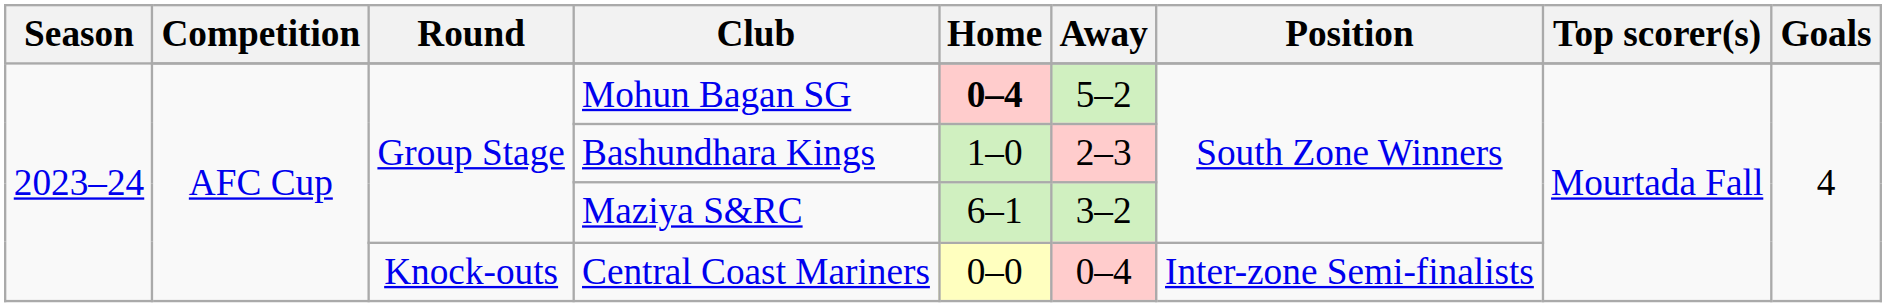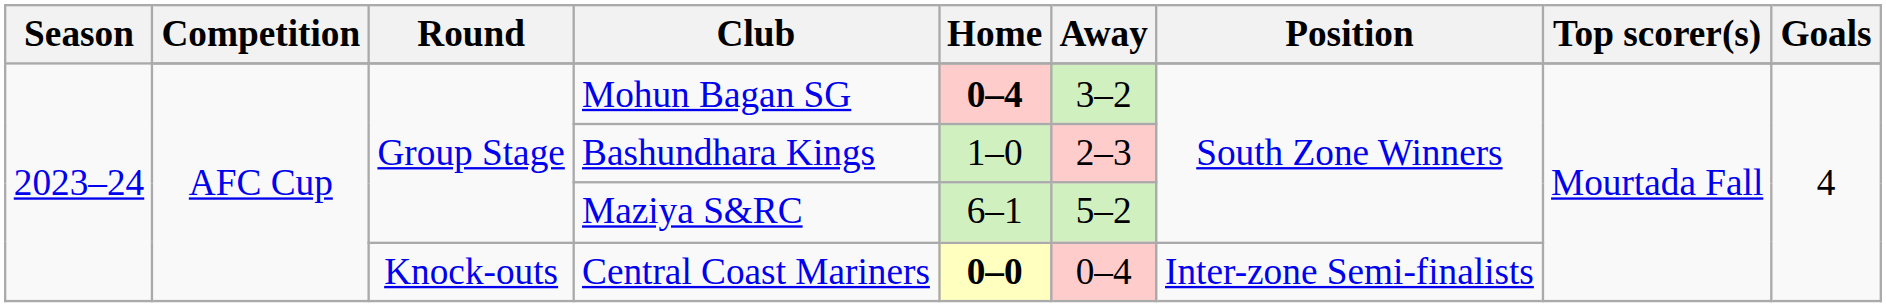 <table class="wikitable">
 <tr>
 <th>Season</th>
 <th>Competition</th>
 <th>Round</th>
 <th>Club</th>
 <th>Home</th>
 <th>Away</th>
 <th>Position</th>
 <th>Top scorer(s)</th>
 <th>Goals</th>
 </tr>
 <tr>
 <td style="text-align:center;" rowspan="5"><a href='#'>2023–24</a></td>
 </tr>
 <tr>
 <td style="text-align:center;" rowspan="4"><a href='#'>AFC Cup</a></td>
 <td style="text-align:center;" rowspan="3"><a href='#'>Group Stage</a></td>
 <td> <a href='#'>Mohun Bagan SG</a></td>
 <td style="text-align:center;" bgcolor=#FFCCCC><strong>0–4</strong></td>
-<td style="text-align:center;" bgcolor=#D0F0C0>5–2</td>
+<td style="text-align:center;" bgcolor=#D0F0C0>3–2</td>
 <td style="text-align:center;" rowspan="3"><a href='#'>South Zone Winners</a></td>
 <td rowspan="5"> <a href='#'>Mourtada Fall</a></td>
 <td style="text-align:center;" rowspan="5">4</td>
 </tr>
 <tr>
 <td> <a href='#'>Bashundhara Kings</a></td>
 <td style="text-align:center;" bgcolor=#D0F0C0>1–0</td>
 <td style="text-align:center;" bgcolor=#FFCCCC>2–3</td>
 </tr>
 <tr>
 <td> <a href='#'>Maziya S&RC</a></td>
 <td style="text-align:center;" bgcolor=#D0F0C0>6–1</td>
-<td style="text-align:center;" bgcolor=#D0F0C0>3–2</td>
+<td style="text-align:center;" bgcolor=#D0F0C0>5–2</td>
 </tr>
 <tr>
 <td style="text-align:center;"><a href='#'>Knock-outs</a></td>
 <td> <a href='#'>Central Coast Mariners</a></td>
-<td style="text-align:center;" bgcolor=#FFFFBF>0–0</td>
+<td style="text-align:center;" bgcolor=#FFFFBF><strong>0–0</strong></td>
 <td style="text-align:center;" bgcolor=#FFCCCC>0–4</td>
 <td style="text-align:center;"><a href='#'>Inter-zone Semi-finalists</a></td>
 </tr>
 </table>
